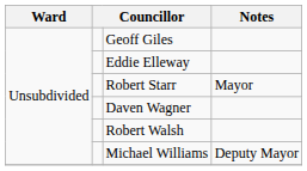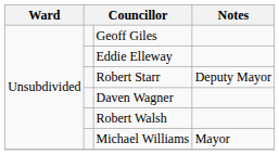 <table class="wikitable">
 <tr>
 <th>Ward</th>
 <th colspan="2">Councillor</th>
 <th>Notes</th>
 </tr>
 <tr>
 <td rowspan="6">Unsubdivided </td>
 <td> </td>
 <td>Geoff Giles</td>
 <td></td>
 </tr>
 <tr>
 <td> </td>
 <td>Eddie Elleway</td>
 <td></td>
 </tr>
 <tr>
 <td> </td>
 <td>Robert Starr</td>
-<td>Mayor</td>
+<td>Deputy Mayor</td>
 </tr>
 <tr>
 <td> </td>
 <td>Daven Wagner</td>
 <td></td>
 </tr>
 <tr>
 <td> </td>
 <td>Robert Walsh</td>
 <td></td>
 </tr>
 <tr>
 <td> </td>
 <td>Michael Williams</td>
-<td>Deputy Mayor</td>
+<td>Mayor</td>
 </tr>
 <tr>
 </tr>
 </table>
